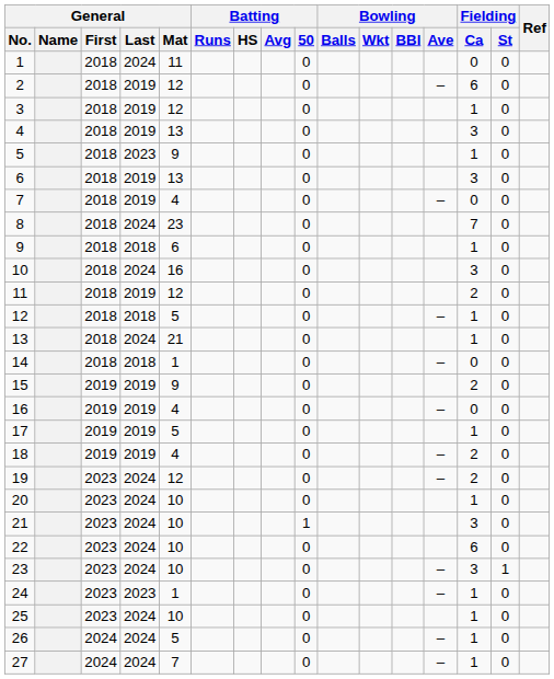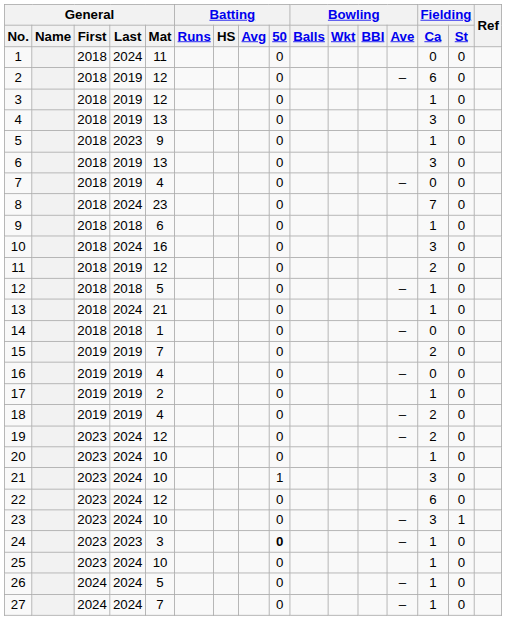 <table class="wikitable plainrowheaders sortable">
 <tr align="center">
 <th scope="col" colspan=5 class="unsortable">General</th>
 <th scope="col" colspan=4 class="unsortable"><a href='#'>Batting</a></th>
 <th scope="col" colspan=4 class="unsortable"><a href='#'>Bowling</a></th>
 <th scope="col" colspan=2 class="unsortable"><a href='#'>Fielding</a></th>
 <th scope="col" rowspan=2 class="unsortable">Ref</th>
 </tr>
 <tr align="center">
 <th scope="col">No.</th>
 <th scope="col">Name</th>
 <th scope="col">First</th>
 <th scope="col">Last</th>
 <th scope="col">Mat</th>
 <th scope="col"><a href='#'>Runs</a></th>
 <th scope="col">HS</th>
 <th scope="col"><a href='#'>Avg</a></th>
 <th scope="col"><a href='#'>50</a></th>
 <th scope="col"><a href='#'>Balls</a></th>
 <th scope="col"><a href='#'>Wkt</a></th>
 <th scope="col"><a href='#'>BBI</a></th>
 <th scope="col"><a href='#'>Ave</a></th>
 <th scope="col"><a href='#'>Ca</a></th>
 <th scope="col"><a href='#'>St</a></th>
 </tr>
 <tr align="center">
 <td>1</td>
 <th scope="row"></th>
 <td>2018</td>
 <td>2024</td>
 <td>11</td>
 <td></td>
 <td></td>
 <td></td>
 <td>0</td>
 <td></td>
 <td></td>
 <td></td>
 <td></td>
 <td>0</td>
 <td>0</td>
 <td></td>
 </tr>
 <tr align="center">
 <td>2</td>
 <th scope="row"></th>
 <td>2018</td>
 <td>2019</td>
 <td>12</td>
 <td></td>
 <td></td>
 <td></td>
 <td>0</td>
 <td></td>
 <td></td>
 <td></td>
 <td>–</td>
 <td>6</td>
 <td>0</td>
 <td></td>
 </tr>
 <tr align="center">
 <td>3</td>
 <th scope="row"></th>
 <td>2018</td>
 <td>2019</td>
 <td>12</td>
 <td></td>
 <td></td>
 <td></td>
 <td>0</td>
 <td></td>
 <td></td>
 <td></td>
 <td></td>
 <td>1</td>
 <td>0</td>
 <td></td>
 </tr>
 <tr align="center">
 <td>4</td>
 <th scope="row"></th>
 <td>2018</td>
 <td>2019</td>
 <td>13</td>
 <td></td>
 <td></td>
 <td></td>
 <td>0</td>
 <td></td>
 <td></td>
 <td></td>
 <td></td>
 <td>3</td>
 <td>0</td>
 <td></td>
 </tr>
 <tr align="center">
 <td>5</td>
 <th scope="row"></th>
 <td>2018</td>
 <td>2023</td>
 <td>9</td>
 <td></td>
 <td></td>
 <td></td>
 <td>0</td>
 <td></td>
 <td></td>
 <td></td>
 <td></td>
 <td>1</td>
 <td>0</td>
 <td></td>
 </tr>
 <tr align="center">
 <td>6</td>
 <th scope="row"></th>
 <td>2018</td>
 <td>2019</td>
 <td>13</td>
 <td></td>
 <td></td>
 <td></td>
 <td>0</td>
 <td></td>
 <td></td>
 <td></td>
 <td></td>
 <td>3</td>
 <td>0</td>
 <td></td>
 </tr>
 <tr align="center">
 <td>7</td>
 <th scope="row"></th>
 <td>2018</td>
 <td>2019</td>
 <td>4</td>
 <td></td>
 <td></td>
 <td></td>
 <td>0</td>
 <td></td>
 <td></td>
 <td></td>
 <td>–</td>
 <td>0</td>
 <td>0</td>
 <td></td>
 </tr>
 <tr align="center">
 <td>8</td>
 <th scope="row"></th>
 <td>2018</td>
 <td>2024</td>
 <td>23</td>
 <td></td>
 <td></td>
 <td></td>
 <td>0</td>
 <td></td>
 <td></td>
 <td></td>
 <td></td>
 <td>7</td>
 <td>0</td>
 <td></td>
 </tr>
 <tr align="center">
 <td>9</td>
 <th scope="row"></th>
 <td>2018</td>
 <td>2018</td>
 <td>6</td>
 <td></td>
 <td></td>
 <td></td>
 <td>0</td>
 <td></td>
 <td></td>
 <td></td>
 <td></td>
 <td>1</td>
 <td>0</td>
 <td></td>
 </tr>
 <tr align="center">
 <td>10</td>
 <th scope="row"></th>
 <td>2018</td>
 <td>2024</td>
 <td>16</td>
 <td></td>
 <td></td>
 <td></td>
 <td>0</td>
 <td></td>
 <td></td>
 <td></td>
 <td></td>
 <td>3</td>
 <td>0</td>
 <td></td>
 </tr>
 <tr align="center">
 <td>11</td>
 <th scope="row"></th>
 <td>2018</td>
 <td>2019</td>
 <td>12</td>
 <td></td>
 <td></td>
 <td></td>
 <td>0</td>
 <td></td>
 <td></td>
 <td></td>
 <td></td>
 <td>2</td>
 <td>0</td>
 <td></td>
 </tr>
 <tr align="center">
 <td>12</td>
 <th scope="row"></th>
 <td>2018</td>
 <td>2018</td>
 <td>5</td>
 <td></td>
 <td></td>
 <td></td>
 <td>0</td>
 <td></td>
 <td></td>
 <td></td>
 <td>–</td>
 <td>1</td>
 <td>0</td>
 <td></td>
 </tr>
 <tr align="center">
 <td>13</td>
 <th scope="row"></th>
 <td>2018</td>
 <td>2024</td>
 <td>21</td>
 <td></td>
 <td></td>
 <td></td>
 <td>0</td>
 <td></td>
 <td></td>
 <td></td>
 <td></td>
 <td>1</td>
 <td>0</td>
 <td></td>
 </tr>
 <tr align="center">
 <td>14</td>
 <th scope="row"></th>
 <td>2018</td>
 <td>2018</td>
 <td>1</td>
 <td></td>
 <td></td>
 <td></td>
 <td>0</td>
 <td></td>
 <td></td>
 <td></td>
 <td>–</td>
 <td>0</td>
 <td>0</td>
 <td></td>
 </tr>
 <tr align="center">
 <td>15</td>
 <th scope="row"></th>
 <td>2019</td>
 <td>2019</td>
-<td>9</td>
+<td>7</td>
 <td></td>
 <td></td>
 <td></td>
 <td>0</td>
 <td></td>
 <td></td>
 <td></td>
 <td></td>
 <td>2</td>
 <td>0</td>
 <td></td>
 </tr>
 <tr align="center">
 <td>16</td>
 <th scope="row"></th>
 <td>2019</td>
 <td>2019</td>
 <td>4</td>
 <td></td>
 <td></td>
 <td></td>
 <td>0</td>
 <td></td>
 <td></td>
 <td></td>
 <td>–</td>
 <td>0</td>
 <td>0</td>
 <td></td>
 </tr>
 <tr align="center">
 <td>17</td>
 <th scope="row"></th>
 <td>2019</td>
 <td>2019</td>
-<td>5</td>
+<td>2</td>
 <td></td>
 <td></td>
 <td></td>
 <td>0</td>
 <td></td>
 <td></td>
 <td></td>
 <td></td>
 <td>1</td>
 <td>0</td>
 <td></td>
 </tr>
 <tr align="center">
 <td>18</td>
 <th scope="row"></th>
 <td>2019</td>
 <td>2019</td>
 <td>4</td>
 <td></td>
 <td></td>
 <td></td>
 <td>0</td>
 <td></td>
 <td></td>
 <td></td>
 <td>–</td>
 <td>2</td>
 <td>0</td>
 <td></td>
 </tr>
 <tr align="center">
 <td>19</td>
 <th scope="row"></th>
 <td>2023</td>
 <td>2024</td>
 <td>12</td>
 <td></td>
 <td></td>
 <td></td>
 <td>0</td>
 <td></td>
 <td></td>
 <td></td>
 <td>–</td>
 <td>2</td>
 <td>0</td>
 <td></td>
 </tr>
 <tr align="center">
 <td>20</td>
 <th scope="row"></th>
 <td>2023</td>
 <td>2024</td>
 <td>10</td>
 <td></td>
 <td></td>
 <td></td>
 <td>0</td>
 <td></td>
 <td></td>
 <td></td>
 <td></td>
 <td>1</td>
 <td>0</td>
 <td></td>
 </tr>
 <tr align="center">
 <td>21</td>
 <th scope="row"></th>
 <td>2023</td>
 <td>2024</td>
 <td>10</td>
 <td></td>
 <td></td>
 <td></td>
 <td>1</td>
 <td></td>
 <td></td>
 <td></td>
 <td></td>
 <td>3</td>
 <td>0</td>
 <td></td>
 </tr>
 <tr align="center">
 <td>22</td>
 <th scope="row"></th>
 <td>2023</td>
 <td>2024</td>
-<td>10</td>
+<td>12</td>
 <td></td>
 <td></td>
 <td></td>
 <td>0</td>
 <td></td>
 <td></td>
 <td></td>
 <td></td>
 <td>6</td>
 <td>0</td>
 <td></td>
 </tr>
 <tr align="center">
 <td>23</td>
 <th scope="row"></th>
 <td>2023</td>
 <td>2024</td>
 <td>10</td>
 <td></td>
 <td></td>
 <td></td>
 <td>0</td>
 <td></td>
 <td></td>
 <td></td>
 <td>–</td>
 <td>3</td>
 <td>1</td>
 <td></td>
 </tr>
 <tr align="center">
 <td>24</td>
 <th scope="row"></th>
 <td>2023</td>
 <td>2023</td>
-<td>1</td>
+<td>3</td>
 <td></td>
 <td></td>
 <td></td>
-<td>0</td>
+<td><strong>0</strong></td>
 <td></td>
 <td></td>
 <td></td>
 <td>–</td>
 <td>1</td>
 <td>0</td>
 <td></td>
 </tr>
 <tr align="center">
 <td>25</td>
 <th scope="row"></th>
 <td>2023</td>
 <td>2024</td>
 <td>10</td>
 <td></td>
 <td></td>
 <td></td>
 <td>0</td>
 <td></td>
 <td></td>
 <td></td>
 <td></td>
 <td>1</td>
 <td>0</td>
 <td></td>
 </tr>
 <tr align="center">
 <td>26</td>
 <th scope="row"></th>
 <td>2024</td>
 <td>2024</td>
 <td>5</td>
 <td></td>
 <td></td>
 <td></td>
 <td>0</td>
 <td></td>
 <td></td>
 <td></td>
 <td>–</td>
 <td>1</td>
 <td>0</td>
 <td></td>
 </tr>
 <tr align="center">
 <td>27</td>
 <th scope="row"></th>
 <td>2024</td>
 <td>2024</td>
 <td>7</td>
 <td></td>
 <td></td>
 <td></td>
 <td>0</td>
 <td></td>
 <td></td>
 <td></td>
 <td>–</td>
 <td>1</td>
 <td>0</td>
 <td></td>
 </tr>
 </table>
